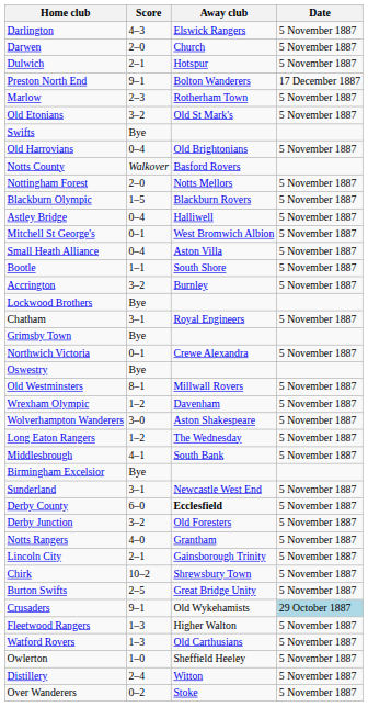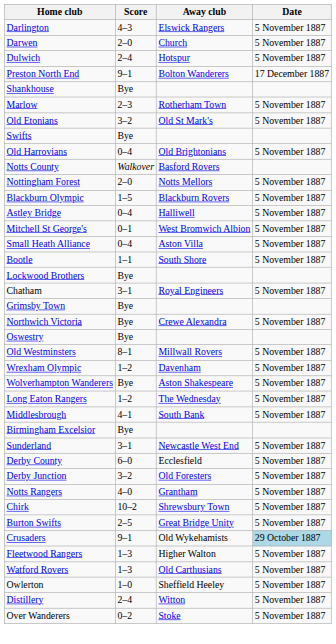 <table class="wikitable">
 <tr>
 <th>Home club</th>
 <th>Score</th>
 <th>Away club</th>
 <th>Date</th>
 </tr>
 <tr>
 <td><a href='#'>Darlington</a></td>
 <td>4–3</td>
 <td><a href='#'>Elswick Rangers</a></td>
 <td>5 November 1887</td>
 </tr>
 <tr>
 <td><a href='#'>Darwen</a></td>
 <td>2–0</td>
 <td><a href='#'>Church</a></td>
 <td>5 November 1887</td>
 </tr>
 <tr>
 <td><a href='#'>Dulwich</a></td>
-<td>2–1</td>
+<td>2–4</td>
 <td><a href='#'>Hotspur</a></td>
 <td>5 November 1887</td>
 </tr>
 <tr>
 <td><a href='#'>Preston North End</a></td>
 <td>9–1</td>
 <td><a href='#'>Bolton Wanderers</a></td>
 <td>17 December 1887</td>
+</tr>
+<tr>
+<td><a href='#'>Shankhouse</a></td>
+<td>Bye</td>
+<td></td>
+<td></td>
 </tr>
 <tr>
 <td><a href='#'>Marlow</a></td>
 <td>2–3</td>
 <td><a href='#'>Rotherham Town</a></td>
 <td>5 November 1887</td>
 </tr>
 <tr>
 <td><a href='#'>Old Etonians</a></td>
 <td>3–2</td>
 <td><a href='#'>Old St Mark's</a></td>
 <td>5 November 1887</td>
 </tr>
 <tr>
 <td><a href='#'>Swifts</a></td>
 <td>Bye</td>
 <td></td>
 <td></td>
 </tr>
 <tr>
 <td><a href='#'>Old Harrovians</a></td>
 <td>0–4</td>
 <td><a href='#'>Old Brightonians</a></td>
 <td>5 November 1887</td>
 </tr>
 <tr>
 <td><a href='#'>Notts County</a></td>
 <td><em>Walkover</em></td>
 <td><a href='#'>Basford Rovers</a></td>
 <td></td>
 </tr>
 <tr>
 <td><a href='#'>Nottingham Forest</a></td>
 <td>2–0</td>
 <td><a href='#'>Notts Mellors</a></td>
 <td>5 November 1887</td>
 </tr>
 <tr>
 <td><a href='#'>Blackburn Olympic</a></td>
 <td>1–5</td>
 <td><a href='#'>Blackburn Rovers</a></td>
 <td>5 November 1887</td>
 </tr>
 <tr>
 <td><a href='#'>Astley Bridge</a></td>
 <td>0–4</td>
 <td><a href='#'>Halliwell</a></td>
 <td>5 November 1887</td>
 </tr>
 <tr>
 <td><a href='#'>Mitchell St George's</a></td>
 <td>0–1</td>
 <td><a href='#'>West Bromwich Albion</a></td>
 <td>5 November 1887</td>
 </tr>
 <tr>
 <td><a href='#'>Small Heath Alliance</a></td>
 <td>0–4</td>
 <td><a href='#'>Aston Villa</a></td>
 <td>5 November 1887</td>
 </tr>
 <tr>
 <td><a href='#'>Bootle</a></td>
 <td>1–1</td>
 <td><a href='#'>South Shore</a></td>
 <td>5 November 1887</td>
 </tr>
 <tr>
-<td><a href='#'>Accrington</a></td>
-<td>3–2</td>
-<td><a href='#'>Burnley</a></td>
-<td>5 November 1887</td>
-</tr>
-<tr>
 <td><a href='#'>Lockwood Brothers</a></td>
 <td>Bye</td>
 <td></td>
 <td></td>
 </tr>
 <tr>
 <td>Chatham</td>
 <td>3–1</td>
 <td><a href='#'>Royal Engineers</a></td>
 <td>5 November 1887</td>
 </tr>
 <tr>
 <td><a href='#'>Grimsby Town</a></td>
 <td>Bye</td>
 <td></td>
 <td></td>
 </tr>
 <tr>
 <td><a href='#'>Northwich Victoria</a></td>
-<td>0–1</td>
+<td>Bye</td>
 <td><a href='#'>Crewe Alexandra</a></td>
 <td>5 November 1887</td>
 </tr>
 <tr>
 <td><a href='#'>Oswestry</a></td>
 <td>Bye</td>
 <td></td>
 <td></td>
 </tr>
 <tr>
 <td><a href='#'>Old Westminsters</a></td>
 <td>8–1</td>
 <td><a href='#'>Millwall Rovers</a></td>
 <td>5 November 1887</td>
 </tr>
 <tr>
 <td><a href='#'>Wrexham Olympic</a> </td>
 <td>1–2</td>
 <td><a href='#'>Davenham</a></td>
 <td>5 November 1887</td>
 </tr>
 <tr>
 <td><a href='#'>Wolverhampton Wanderers</a></td>
-<td>3–0</td>
+<td>Bye</td>
 <td><a href='#'>Aston Shakespeare</a></td>
 <td>5 November 1887</td>
 </tr>
 <tr>
 <td><a href='#'>Long Eaton Rangers</a></td>
 <td>1–2</td>
 <td><a href='#'>The Wednesday</a></td>
 <td>5 November 1887</td>
 </tr>
 <tr>
 <td><a href='#'>Middlesbrough</a></td>
 <td>4–1</td>
 <td><a href='#'>South Bank</a></td>
 <td>5 November 1887</td>
 </tr>
 <tr>
 <td><a href='#'>Birmingham Excelsior</a></td>
 <td>Bye</td>
 <td></td>
 <td></td>
 </tr>
 <tr>
 <td><a href='#'>Sunderland</a></td>
 <td>3–1</td>
 <td><a href='#'>Newcastle West End</a></td>
 <td>5 November 1887</td>
 </tr>
 <tr>
 <td><a href='#'>Derby County</a></td>
 <td>6–0</td>
-<td><strong>Ecclesfield</strong></td>
+<td>Ecclesfield</td>
 <td>5 November 1887</td>
 </tr>
 <tr>
 <td><a href='#'>Derby Junction</a></td>
 <td>3–2</td>
 <td><a href='#'>Old Foresters</a></td>
 <td>5 November 1887</td>
 </tr>
 <tr>
 <td><a href='#'>Notts Rangers</a></td>
 <td>4–0</td>
 <td><a href='#'>Grantham</a></td>
-<td>5 November 1887</td>
-</tr>
-<tr>
-<td><a href='#'>Lincoln City</a></td>
-<td>2–1</td>
-<td><a href='#'>Gainsborough Trinity</a></td>
 <td>5 November 1887</td>
 </tr>
 <tr>
 <td><a href='#'>Chirk</a> </td>
 <td>10–2</td>
 <td><a href='#'>Shrewsbury Town</a></td>
 <td>5 November 1887</td>
 </tr>
 <tr>
 <td><a href='#'>Burton Swifts</a></td>
 <td>2–5</td>
 <td><a href='#'>Great Bridge Unity</a></td>
 <td>5 November 1887</td>
 </tr>
 <tr>
 <td><a href='#'>Crusaders</a></td>
 <td>9–1</td>
 <td>Old Wykehamists</td>
 <td style="background: lightblue;">29 October 1887</td>
 </tr>
 <tr>
 <td><a href='#'>Fleetwood Rangers</a></td>
 <td>1–3</td>
 <td>Higher Walton</td>
 <td>5 November 1887</td>
 </tr>
 <tr>
 <td><a href='#'>Watford Rovers</a></td>
 <td>1–3</td>
 <td><a href='#'>Old Carthusians</a></td>
 <td>5 November 1887</td>
 </tr>
 <tr>
 <td>Owlerton</td>
 <td>1–0</td>
 <td>Sheffield Heeley</td>
 <td>5 November 1887</td>
 </tr>
 <tr>
 <td><a href='#'>Distillery</a> </td>
 <td>2–4</td>
 <td><a href='#'>Witton</a></td>
 <td>5 November 1887</td>
 </tr>
 <tr>
 <td>Over Wanderers</td>
 <td>0–2</td>
 <td><a href='#'>Stoke</a></td>
 <td>5 November 1887</td>
 </tr>
 </table>
